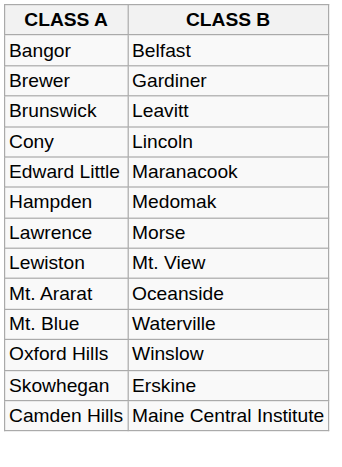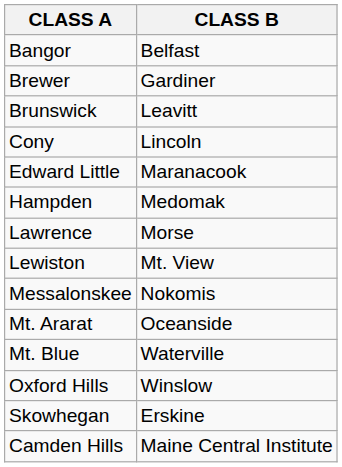 <table class="wikitable">
 <tr>
 <th>CLASS A</th>
 <th>CLASS B</th>
 </tr>
 <tr>
 <td>Bangor</td>
 <td>Belfast</td>
 </tr>
 <tr>
 <td>Brewer</td>
 <td>Gardiner</td>
 </tr>
 <tr>
 <td>Brunswick</td>
 <td>Leavitt</td>
 </tr>
 <tr>
 <td>Cony</td>
 <td>Lincoln</td>
 </tr>
 <tr>
 <td>Edward Little</td>
 <td>Maranacook</td>
 </tr>
 <tr>
 <td>Hampden</td>
 <td>Medomak</td>
 </tr>
 <tr>
 <td>Lawrence</td>
 <td>Morse</td>
 </tr>
 <tr>
 <td>Lewiston</td>
 <td>Mt. View</td>
 </tr>
 <tr>
+<td>Messalonskee</td>
+<td>Nokomis</td>
+</tr>
+<tr>
 <td>Mt. Ararat</td>
 <td>Oceanside</td>
 </tr>
 <tr>
 <td>Mt. Blue</td>
 <td>Waterville</td>
 </tr>
 <tr>
 <td>Oxford Hills</td>
 <td>Winslow</td>
 </tr>
 <tr>
 <td>Skowhegan</td>
 <td>Erskine</td>
 </tr>
 <tr>
 <td>Camden Hills</td>
 <td>Maine Central Institute</td>
 </tr>
 </table>
